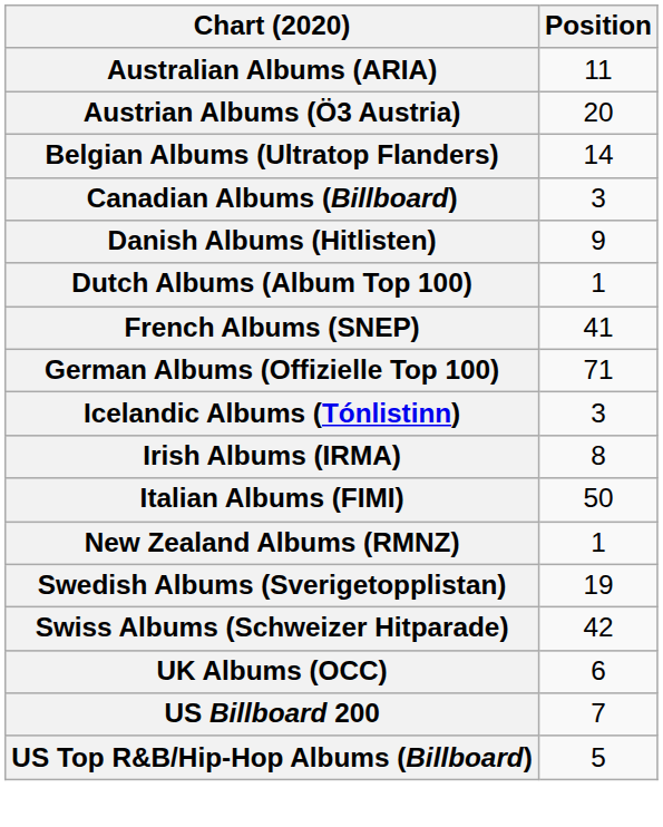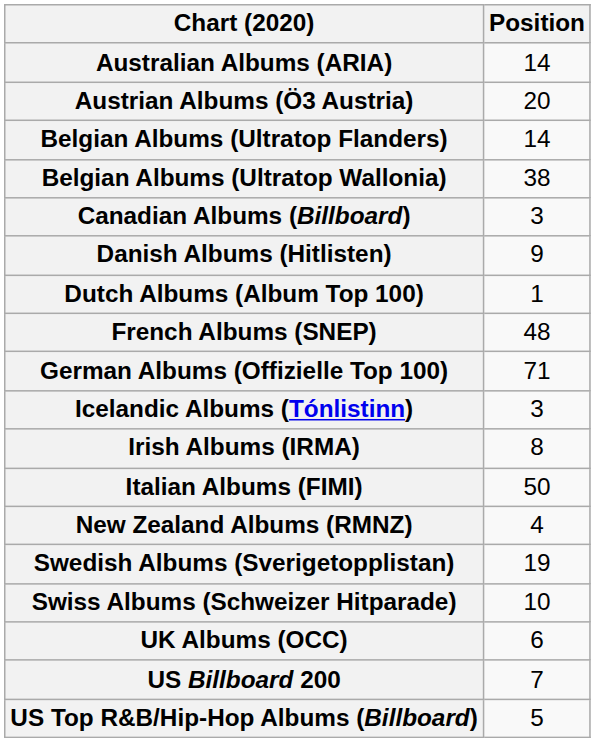 <table class="wikitable sortable plainrowheaders" style="text-align:center">
 <tr>
 <th scope="col">Chart (2020)</th>
 <th scope="col">Position</th>
 </tr>
 <tr>
 <th scope="row">Australian Albums (ARIA)</th>
-<td>11</td>
+<td>14</td>
 </tr>
 <tr>
 <th scope="row">Austrian Albums (Ö3 Austria)</th>
 <td>20</td>
 </tr>
 <tr>
 <th scope="row">Belgian Albums (Ultratop Flanders)</th>
 <td>14</td>
+</tr>
+<tr>
+<th scope="row">Belgian Albums (Ultratop Wallonia)</th>
+<td>38</td>
 </tr>
 <tr>
 <th scope="row">Canadian Albums (<em>Billboard</em>)</th>
 <td>3</td>
 </tr>
 <tr>
 <th scope="row">Danish Albums (Hitlisten)</th>
 <td>9</td>
 </tr>
 <tr>
 <th scope="row">Dutch Albums (Album Top 100)</th>
 <td>1</td>
 </tr>
 <tr>
 <th scope="row">French Albums (SNEP)</th>
-<td>41</td>
+<td>48</td>
 </tr>
 <tr>
 <th scope="row">German Albums (Offizielle Top 100)</th>
 <td>71</td>
 </tr>
 <tr>
 <th scope="row">Icelandic Albums (<a href='#'>Tónlistinn</a>)</th>
 <td>3</td>
 </tr>
 <tr>
 <th scope="row">Irish Albums (IRMA)</th>
 <td>8</td>
 </tr>
 <tr>
 <th scope="row">Italian Albums (FIMI)</th>
 <td>50</td>
 </tr>
 <tr>
 <th scope="row">New Zealand Albums (RMNZ)</th>
-<td>1</td>
+<td>4</td>
 </tr>
 <tr>
 <th scope="row">Swedish Albums (Sverigetopplistan)</th>
 <td>19</td>
 </tr>
 <tr>
 <th scope="row">Swiss Albums (Schweizer Hitparade)</th>
-<td>42</td>
+<td>10</td>
 </tr>
 <tr>
 <th scope="row">UK Albums (OCC)</th>
 <td>6</td>
 </tr>
 <tr>
 <th scope="row">US <em>Billboard</em> 200</th>
 <td>7</td>
 </tr>
 <tr>
 <th scope="row">US Top R&B/Hip-Hop Albums (<em>Billboard</em>)</th>
 <td>5</td>
 </tr>
 </table>
